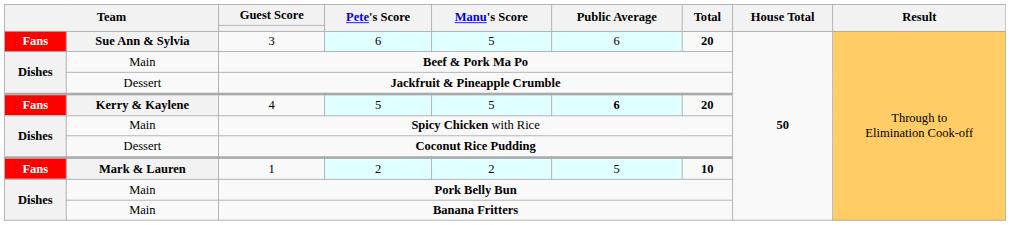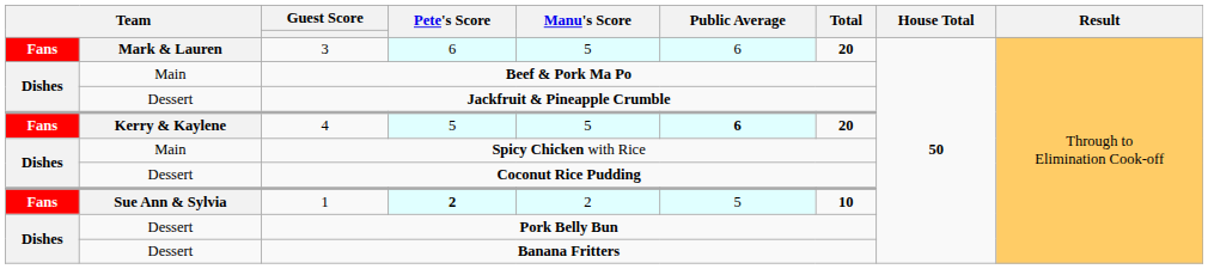 <table class="wikitable plainrowheaders" style="margin:1em auto; text-align:center; font-size:90%; width:80em;">
 <tr>
 <th colspan="2" rowspan="2" scope="col">Team</th>
 <th scope="col">Guest Score</th>
 <th rowspan="2"><a href='#'>Pete</a>'s Score</th>
 <th rowspan="2"><a href='#'>Manu</a>'s Score</th>
 <th rowspan="2">Public Average</th>
 <th rowspan="2" scope="col">Total<br><small></small></th>
 <th rowspan="2">House Total<br><small></small></th>
 <th rowspan="2">Result</th>
 </tr>
 <tr elimination challenge>
 <th scope="col"></th>
 </tr>
 <tr>
 <th style="text-align:center; background:red; color:white;"><strong>Fans</strong></th>
-<th rowspan="1">Sue Ann & Sylvia</th>
+<th rowspan="1">Mark & Lauren</th>
 <td rowspan="1">3</td>
 <td rowspan="1" bgcolor="#e0ffff">6</td>
 <td rowspan="1" bgcolor="#e0ffff">5</td>
 <td rowspan="1" bgcolor="#e0ffff">6</td>
 <td rowspan="1"><strong>20</strong></td>
 <td rowspan="9" style="width:10%"><strong>50</strong></td>
 <td rowspan="9" style="text-align:center; background:#FFCC66;">Through to <br>Elimination Cook-off</td>
 </tr>
 <tr>
 <th colspan="1" rowspan="2">Dishes</th>
 <td>Main</td>
 <td colspan="5"><strong>Beef & Pork Ma Po</strong></td>
 </tr>
 <tr>
 <td>Dessert</td>
 <td colspan="5"><strong>Jackfruit & Pineapple Crumble</strong></td>
 </tr>
 <tr style="border-top:3px solid #aaa;">
 <th style="text-align:center; background:red; color:white;"><strong>Fans</strong></th>
 <th rowspan="1">Kerry & Kaylene</th>
 <td rowspan="1">4</td>
 <td rowspan="1" bgcolor="#e0ffff">5</td>
 <td rowspan="1" bgcolor="#e0ffff">5</td>
 <td rowspan="1" bgcolor="#e0ffff"><strong>6</strong></td>
 <td rowspan="1"><strong>20</strong></td>
 </tr>
 <tr>
 <th colspan="1" rowspan="2">Dishes</th>
 <td>Main</td>
 <td colspan="5"><strong>Spicy Chicken</strong> with Rice</td>
 </tr>
 <tr>
 <td>Dessert</td>
 <td colspan="5"><strong>Coconut Rice Pudding</strong></td>
 </tr>
 <tr style="border-top:3px solid #aaa;">
 <th style="text-align:center; background:red; color:white;"><strong>Fans</strong></th>
-<th rowspan="1">Mark & Lauren</th>
+<th rowspan="1">Sue Ann & Sylvia</th>
 <td rowspan="1">1</td>
-<td rowspan="1" bgcolor="#e0ffff">2</td>
+<td rowspan="1" bgcolor="#e0ffff"><strong>2</strong></td>
 <td rowspan="1" bgcolor="#e0ffff">2</td>
 <td rowspan="1" bgcolor="#e0ffff">5</td>
 <td rowspan="1"><strong>10</strong></td>
 </tr>
 <tr>
 <th colspan="1" rowspan="2">Dishes</th>
-<td>Main</td>
+<td>Dessert</td>
 <td colspan="5"><strong>Pork Belly Bun</strong></td>
 </tr>
 <tr>
-<td>Main</td>
+<td>Dessert</td>
 <td colspan="5"><strong>Banana Fritters</strong></td>
 </tr>
 </table>
